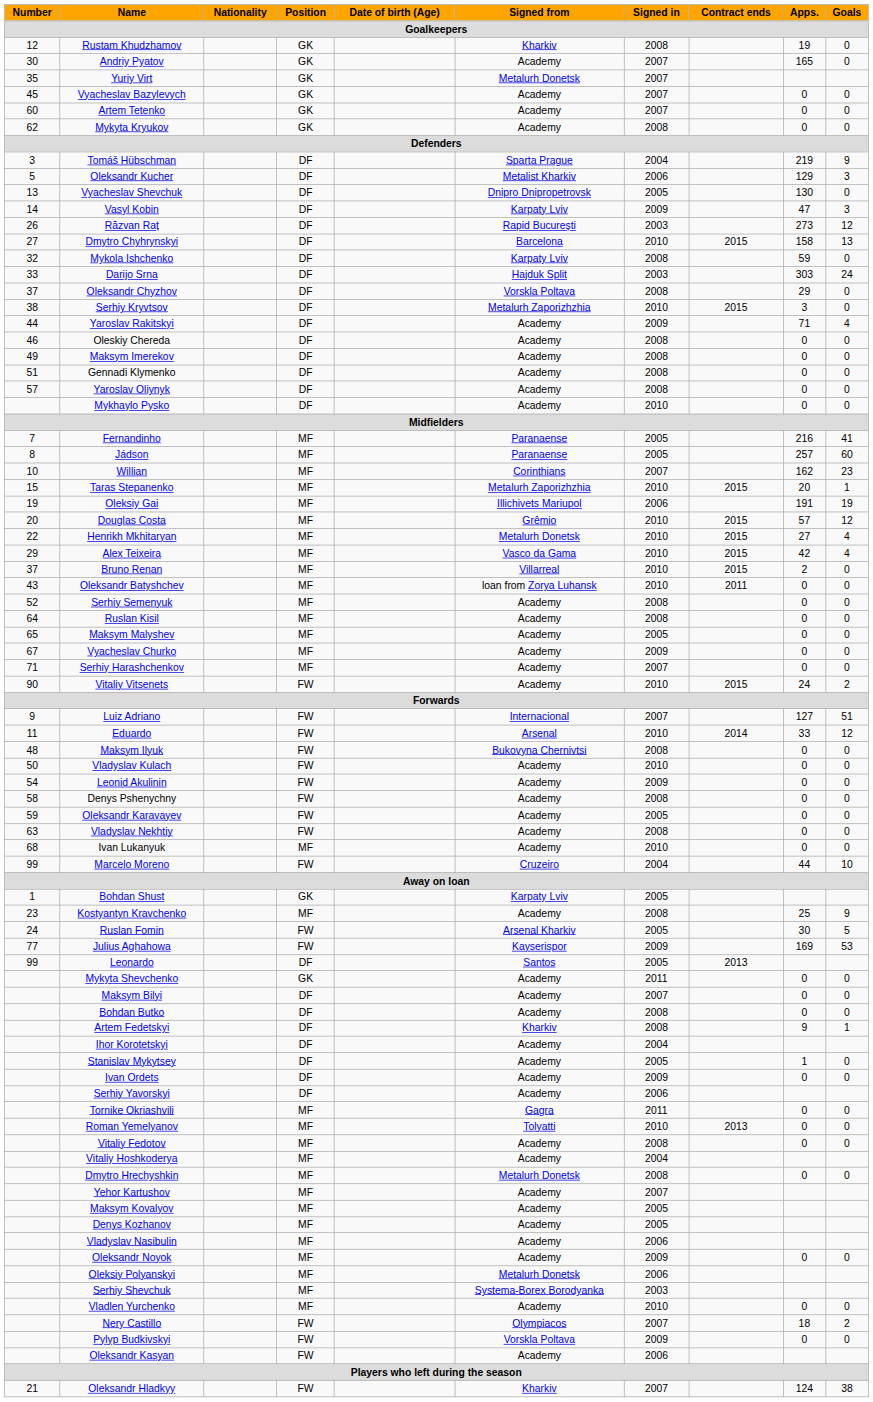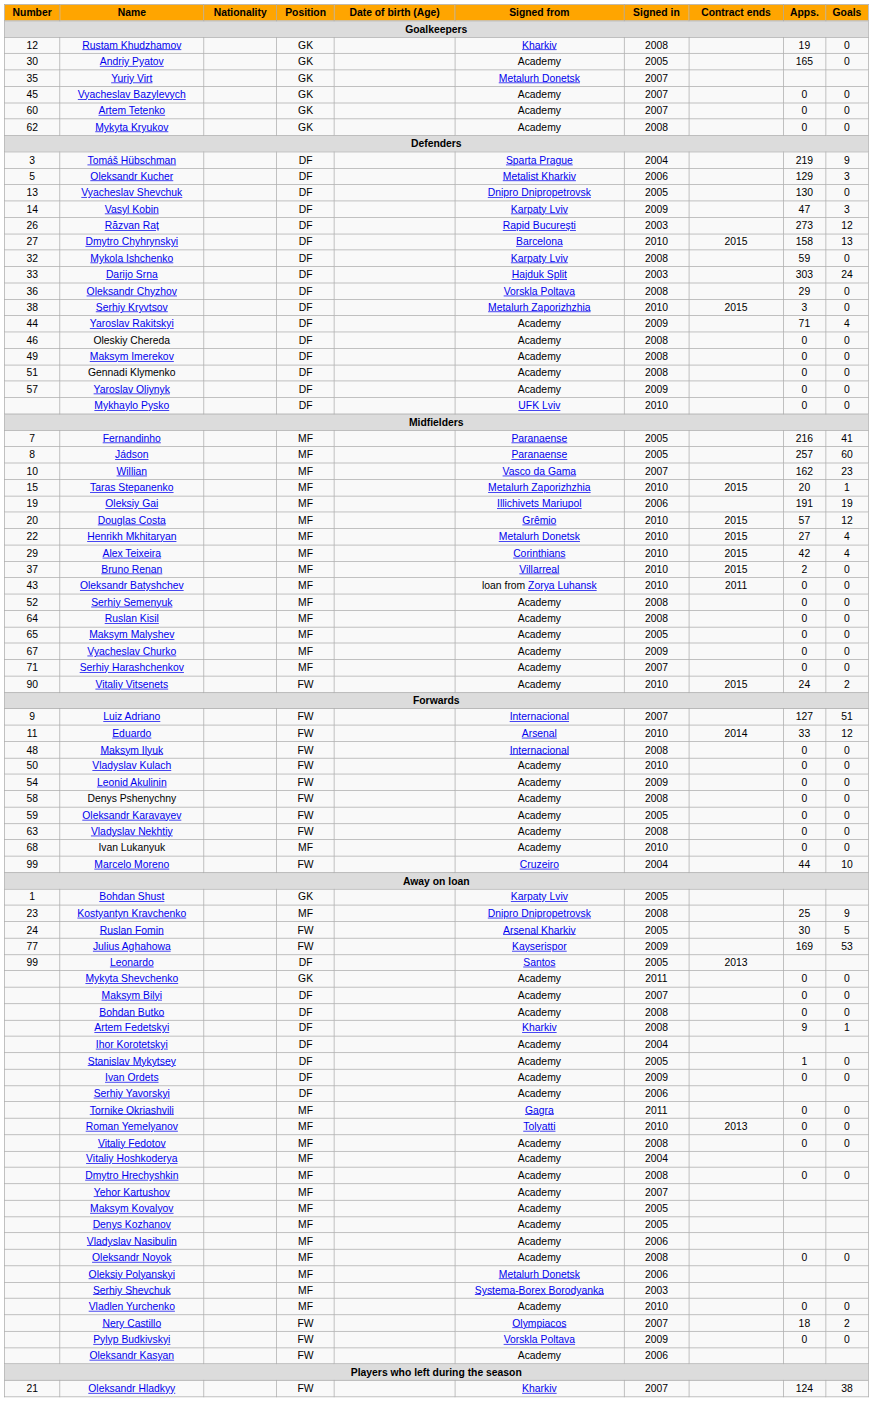 <table class="wikitable"  style="text-align:center; font-size:90%; width:95%;">
 <tr>
 <th style="background:orange; color:#000000; text-align:center;">Number</th>
 <th style="background:orange; color:#000000; text-align:center;">Name</th>
 <th style="background:orange; color:#000000; text-align:center;">Nationality</th>
 <th style="background:orange; color:#000000; text-align:center;">Position</th>
 <th style="background:orange; color:#000000; text-align:center;">Date of birth (Age)</th>
 <th style="background:orange; color:#000000; text-align:center;">Signed from</th>
 <th style="background:orange; color:#000000; text-align:center;">Signed in</th>
 <th style="background:orange; color:#000000; text-align:center;">Contract ends</th>
 <th style="background:orange; color:#000000; text-align:center;">Apps.</th>
 <th style="background:orange; color:#000000; text-align:center;">Goals</th>
 </tr>
 <tr>
 <th colspan="11"  style="background:#dcdcdc; text-align:center;">Goalkeepers</th>
 </tr>
 <tr>
 <td>12</td>
 <td><a href='#'>Rustam Khudzhamov</a></td>
 <td></td>
 <td>GK</td>
 <td></td>
 <td><a href='#'>Kharkiv</a></td>
 <td>2008</td>
 <td></td>
 <td>19</td>
 <td>0</td>
 </tr>
 <tr>
 <td>30</td>
 <td><a href='#'>Andriy Pyatov</a></td>
 <td></td>
 <td>GK</td>
 <td></td>
 <td>Academy</td>
-<td>2007</td>
+<td>2005</td>
 <td></td>
 <td>165</td>
 <td>0</td>
 </tr>
 <tr>
 <td>35</td>
 <td><a href='#'>Yuriy Virt</a></td>
 <td></td>
 <td>GK</td>
 <td></td>
 <td><a href='#'>Metalurh Donetsk</a></td>
 <td>2007</td>
 <td></td>
 <td></td>
 <td></td>
 </tr>
 <tr>
 <td>45</td>
 <td><a href='#'>Vyacheslav Bazylevych</a></td>
 <td></td>
 <td>GK</td>
 <td></td>
 <td>Academy</td>
 <td>2007</td>
 <td></td>
 <td>0</td>
 <td>0</td>
 </tr>
 <tr>
 <td>60</td>
 <td><a href='#'>Artem Tetenko</a></td>
 <td></td>
 <td>GK</td>
 <td></td>
 <td>Academy</td>
 <td>2007</td>
 <td></td>
 <td>0</td>
 <td>0</td>
 </tr>
 <tr>
 <td>62</td>
 <td><a href='#'>Mykyta Kryukov</a></td>
 <td></td>
 <td>GK</td>
 <td></td>
 <td>Academy</td>
 <td>2008</td>
 <td></td>
 <td>0</td>
 <td>0</td>
 </tr>
 <tr>
 <th colspan="11"  style="background:#dcdcdc; text-align:center;">Defenders</th>
 </tr>
 <tr>
 <td>3</td>
 <td><a href='#'>Tomáš Hübschman</a></td>
 <td></td>
 <td>DF</td>
 <td></td>
 <td><a href='#'>Sparta Prague</a></td>
 <td>2004</td>
 <td></td>
 <td>219</td>
 <td>9</td>
 </tr>
 <tr>
 <td>5</td>
 <td><a href='#'>Oleksandr Kucher</a></td>
 <td></td>
 <td>DF</td>
 <td></td>
 <td><a href='#'>Metalist Kharkiv</a></td>
 <td>2006</td>
 <td></td>
 <td>129</td>
 <td>3</td>
 </tr>
 <tr>
 <td>13</td>
 <td><a href='#'>Vyacheslav Shevchuk</a></td>
 <td></td>
 <td>DF</td>
 <td></td>
 <td><a href='#'>Dnipro Dnipropetrovsk</a></td>
 <td>2005</td>
 <td></td>
 <td>130</td>
 <td>0</td>
 </tr>
 <tr>
 <td>14</td>
 <td><a href='#'>Vasyl Kobin</a></td>
 <td></td>
 <td>DF</td>
 <td></td>
 <td><a href='#'>Karpaty Lviv</a></td>
 <td>2009</td>
 <td></td>
 <td>47</td>
 <td>3</td>
 </tr>
 <tr>
 <td>26</td>
 <td><a href='#'>Răzvan Raț</a></td>
 <td></td>
 <td>DF</td>
 <td></td>
 <td><a href='#'>Rapid București</a></td>
 <td>2003</td>
 <td></td>
 <td>273</td>
 <td>12</td>
 </tr>
 <tr>
 <td>27</td>
 <td><a href='#'>Dmytro Chyhrynskyi</a> </td>
 <td></td>
 <td>DF</td>
 <td></td>
 <td><a href='#'>Barcelona</a></td>
 <td>2010</td>
 <td>2015</td>
 <td>158</td>
 <td>13</td>
 </tr>
 <tr>
 <td>32</td>
 <td><a href='#'>Mykola Ishchenko</a></td>
 <td></td>
 <td>DF</td>
 <td></td>
 <td><a href='#'>Karpaty Lviv</a></td>
 <td>2008</td>
 <td></td>
 <td>59</td>
 <td>0</td>
 </tr>
 <tr>
 <td>33</td>
 <td><a href='#'>Darijo Srna</a> </td>
 <td></td>
 <td>DF</td>
 <td></td>
 <td><a href='#'>Hajduk Split</a></td>
 <td>2003</td>
 <td></td>
 <td>303</td>
 <td>24</td>
 </tr>
 <tr>
-<td>37</td>
+<td>36</td>
 <td><a href='#'>Oleksandr Chyzhov</a></td>
 <td></td>
 <td>DF</td>
 <td></td>
 <td><a href='#'>Vorskla Poltava</a></td>
 <td>2008</td>
 <td></td>
 <td>29</td>
 <td>0</td>
 </tr>
 <tr>
 <td>38</td>
 <td><a href='#'>Serhiy Kryvtsov</a></td>
 <td></td>
 <td>DF</td>
 <td></td>
 <td><a href='#'>Metalurh Zaporizhzhia</a></td>
 <td>2010</td>
 <td>2015</td>
 <td>3</td>
 <td>0</td>
 </tr>
 <tr>
 <td>44</td>
 <td><a href='#'>Yaroslav Rakitskyi</a></td>
 <td></td>
 <td>DF</td>
 <td></td>
 <td>Academy</td>
 <td>2009</td>
 <td></td>
 <td>71</td>
 <td>4</td>
 </tr>
 <tr>
 <td>46</td>
 <td>Oleskiy Chereda</td>
 <td></td>
 <td>DF</td>
 <td></td>
 <td>Academy</td>
 <td>2008</td>
 <td></td>
 <td>0</td>
 <td>0</td>
 </tr>
 <tr>
 <td>49</td>
 <td><a href='#'>Maksym Imerekov</a></td>
 <td></td>
 <td>DF</td>
 <td></td>
 <td>Academy</td>
 <td>2008</td>
 <td></td>
 <td>0</td>
 <td>0</td>
 </tr>
 <tr>
 <td>51</td>
 <td>Gennadi Klymenko</td>
 <td></td>
 <td>DF</td>
 <td></td>
 <td>Academy</td>
 <td>2008</td>
 <td></td>
 <td>0</td>
 <td>0</td>
 </tr>
 <tr>
 <td>57</td>
 <td><a href='#'>Yaroslav Oliynyk</a></td>
 <td></td>
 <td>DF</td>
 <td></td>
 <td>Academy</td>
-<td>2008</td>
+<td>2009</td>
 <td></td>
 <td>0</td>
 <td>0</td>
 </tr>
 <tr>
 <td></td>
 <td><a href='#'>Mykhaylo Pysko</a></td>
 <td></td>
 <td>DF</td>
 <td></td>
-<td>Academy</td>
+<td><a href='#'>UFK Lviv</a></td>
 <td>2010</td>
 <td></td>
 <td>0</td>
 <td>0</td>
 </tr>
 <tr>
 <th colspan="11"  style="background:#dcdcdc; text-align:center;">Midfielders</th>
 </tr>
 <tr>
 <td>7</td>
 <td><a href='#'>Fernandinho</a></td>
 <td></td>
 <td>MF</td>
 <td></td>
 <td><a href='#'>Paranaense</a></td>
 <td>2005</td>
 <td></td>
 <td>216</td>
 <td>41</td>
 </tr>
 <tr>
 <td>8</td>
 <td><a href='#'>Jádson</a></td>
 <td></td>
 <td>MF</td>
 <td></td>
 <td><a href='#'>Paranaense</a></td>
 <td>2005</td>
 <td></td>
 <td>257</td>
 <td>60</td>
 </tr>
 <tr>
 <td>10</td>
 <td><a href='#'>Willian</a></td>
 <td></td>
 <td>MF</td>
 <td></td>
-<td><a href='#'>Corinthians</a></td>
+<td><a href='#'>Vasco da Gama</a></td>
 <td>2007</td>
 <td></td>
 <td>162</td>
 <td>23</td>
 </tr>
 <tr>
 <td>15</td>
 <td><a href='#'>Taras Stepanenko</a></td>
 <td></td>
 <td>MF</td>
 <td></td>
 <td><a href='#'>Metalurh Zaporizhzhia</a></td>
 <td>2010</td>
 <td>2015</td>
 <td>20</td>
 <td>1</td>
 </tr>
 <tr>
 <td>19</td>
 <td><a href='#'>Oleksiy Gai</a></td>
 <td></td>
 <td>MF</td>
 <td></td>
 <td><a href='#'>Illichivets Mariupol</a></td>
 <td>2006</td>
 <td></td>
 <td>191</td>
 <td>19</td>
 </tr>
 <tr>
 <td>20</td>
 <td><a href='#'>Douglas Costa</a></td>
 <td></td>
 <td>MF</td>
 <td></td>
 <td><a href='#'>Grêmio</a></td>
 <td>2010</td>
 <td>2015</td>
 <td>57</td>
 <td>12</td>
 </tr>
 <tr>
 <td>22</td>
 <td><a href='#'>Henrikh Mkhitaryan</a></td>
 <td></td>
 <td>MF</td>
 <td></td>
 <td><a href='#'>Metalurh Donetsk</a></td>
 <td>2010</td>
 <td>2015</td>
 <td>27</td>
 <td>4</td>
 </tr>
 <tr>
 <td>29</td>
 <td><a href='#'>Alex Teixeira</a></td>
 <td></td>
 <td>MF</td>
 <td></td>
-<td><a href='#'>Vasco da Gama</a></td>
+<td><a href='#'>Corinthians</a></td>
 <td>2010</td>
 <td>2015</td>
 <td>42</td>
 <td>4</td>
 </tr>
 <tr>
 <td>37</td>
 <td><a href='#'>Bruno Renan</a></td>
 <td></td>
 <td>MF</td>
 <td></td>
 <td><a href='#'>Villarreal</a></td>
 <td>2010</td>
 <td>2015</td>
 <td>2</td>
 <td>0</td>
 </tr>
 <tr>
 <td>43</td>
 <td><a href='#'>Oleksandr Batyshchev</a></td>
 <td></td>
 <td>MF</td>
 <td></td>
 <td>loan from <a href='#'>Zorya Luhansk</a></td>
 <td>2010</td>
 <td>2011</td>
 <td>0</td>
 <td>0</td>
 </tr>
 <tr>
 <td>52</td>
 <td><a href='#'>Serhiy Semenyuk</a></td>
 <td></td>
 <td>MF</td>
 <td></td>
 <td>Academy</td>
 <td>2008</td>
 <td></td>
 <td>0</td>
 <td>0</td>
 </tr>
 <tr>
 <td>64</td>
 <td><a href='#'>Ruslan Kisil</a></td>
 <td></td>
 <td>MF</td>
 <td></td>
 <td>Academy</td>
 <td>2008</td>
 <td></td>
 <td>0</td>
 <td>0</td>
 </tr>
 <tr>
 <td>65</td>
 <td><a href='#'>Maksym Malyshev</a></td>
 <td></td>
 <td>MF</td>
 <td></td>
 <td>Academy</td>
 <td>2005</td>
 <td></td>
 <td>0</td>
 <td>0</td>
 </tr>
 <tr>
 <td>67</td>
 <td><a href='#'>Vyacheslav Churko</a></td>
 <td></td>
 <td>MF</td>
 <td></td>
 <td>Academy</td>
 <td>2009</td>
 <td></td>
 <td>0</td>
 <td>0</td>
 </tr>
 <tr>
 <td>71</td>
 <td><a href='#'>Serhiy Harashchenkov</a></td>
 <td></td>
 <td>MF</td>
 <td></td>
 <td>Academy</td>
 <td>2007</td>
 <td></td>
 <td>0</td>
 <td>0</td>
 </tr>
 <tr>
 <td>90</td>
 <td><a href='#'>Vitaliy Vitsenets</a></td>
 <td></td>
 <td>FW</td>
 <td></td>
 <td>Academy</td>
 <td>2010</td>
 <td>2015</td>
 <td>24</td>
 <td>2</td>
 </tr>
 <tr>
 <th colspan="11"  style="background:#dcdcdc; text-align:center;">Forwards</th>
 </tr>
 <tr>
 <td>9</td>
 <td><a href='#'>Luiz Adriano</a></td>
 <td></td>
 <td>FW</td>
 <td></td>
 <td><a href='#'>Internacional</a></td>
 <td>2007</td>
 <td></td>
 <td>127</td>
 <td>51</td>
 </tr>
 <tr>
 <td>11</td>
 <td><a href='#'>Eduardo</a></td>
 <td></td>
 <td>FW</td>
 <td></td>
 <td><a href='#'>Arsenal</a></td>
 <td>2010</td>
 <td>2014</td>
 <td>33</td>
 <td>12</td>
 </tr>
 <tr>
 <td>48</td>
 <td><a href='#'>Maksym Ilyuk</a></td>
 <td></td>
 <td>FW</td>
 <td></td>
-<td><a href='#'>Bukovyna Chernivtsi</a></td>
+<td><a href='#'>Internacional</a></td>
 <td>2008</td>
 <td></td>
 <td>0</td>
 <td>0</td>
 </tr>
 <tr>
 <td>50</td>
 <td><a href='#'>Vladyslav Kulach</a></td>
 <td></td>
 <td>FW</td>
 <td></td>
 <td>Academy</td>
 <td>2010</td>
 <td></td>
 <td>0</td>
 <td>0</td>
 </tr>
 <tr>
 <td>54</td>
 <td><a href='#'>Leonid Akulinin</a></td>
 <td></td>
 <td>FW</td>
 <td></td>
 <td>Academy</td>
 <td>2009</td>
 <td></td>
 <td>0</td>
 <td>0</td>
 </tr>
 <tr>
 <td>58</td>
 <td>Denys Pshenychny</td>
 <td></td>
 <td>FW</td>
 <td></td>
 <td>Academy</td>
 <td>2008</td>
 <td></td>
 <td>0</td>
 <td>0</td>
 </tr>
 <tr>
 <td>59</td>
 <td><a href='#'>Oleksandr Karavayev</a></td>
 <td></td>
 <td>FW</td>
 <td></td>
 <td>Academy</td>
 <td>2005</td>
 <td></td>
 <td>0</td>
 <td>0</td>
 </tr>
 <tr>
 <td>63</td>
 <td><a href='#'>Vladyslav Nekhtiy</a></td>
 <td></td>
 <td>FW</td>
 <td></td>
 <td>Academy</td>
 <td>2008</td>
 <td></td>
 <td>0</td>
 <td>0</td>
 </tr>
 <tr>
 <td>68</td>
 <td>Ivan Lukanyuk</td>
 <td></td>
 <td>MF</td>
 <td></td>
 <td>Academy</td>
 <td>2010</td>
 <td></td>
 <td>0</td>
 <td>0</td>
 </tr>
 <tr>
 <td>99</td>
 <td><a href='#'>Marcelo Moreno</a></td>
 <td></td>
 <td>FW</td>
 <td></td>
 <td><a href='#'>Cruzeiro</a></td>
 <td>2004</td>
 <td></td>
 <td>44</td>
 <td>10</td>
 </tr>
 <tr>
 <th colspan="11"  style="background:#dcdcdc; text-align:center;">Away on loan</th>
 </tr>
 <tr>
 <td>1</td>
 <td><a href='#'>Bohdan Shust</a></td>
 <td></td>
 <td>GK</td>
 <td></td>
 <td><a href='#'>Karpaty Lviv</a></td>
 <td>2005</td>
 <td></td>
 <td></td>
 <td></td>
 </tr>
 <tr>
 <td>23</td>
 <td><a href='#'>Kostyantyn Kravchenko</a></td>
 <td></td>
 <td>MF</td>
 <td></td>
-<td>Academy</td>
+<td><a href='#'>Dnipro Dnipropetrovsk</a></td>
 <td>2008</td>
 <td></td>
 <td>25</td>
 <td>9</td>
 </tr>
 <tr>
 <td>24</td>
 <td><a href='#'>Ruslan Fomin</a></td>
 <td></td>
 <td>FW</td>
 <td></td>
 <td><a href='#'>Arsenal Kharkiv</a></td>
 <td>2005</td>
 <td></td>
 <td>30</td>
 <td>5</td>
 </tr>
 <tr>
 <td>77</td>
 <td><a href='#'>Julius Aghahowa</a></td>
 <td></td>
 <td>FW</td>
 <td></td>
 <td><a href='#'>Kayserispor</a></td>
 <td>2009</td>
 <td></td>
 <td>169</td>
 <td>53</td>
 </tr>
 <tr>
 <td>99</td>
 <td><a href='#'>Leonardo</a></td>
 <td></td>
 <td>DF</td>
 <td></td>
 <td><a href='#'>Santos</a></td>
 <td>2005</td>
 <td>2013</td>
 <td></td>
 <td></td>
 </tr>
 <tr>
 <td></td>
 <td><a href='#'>Mykyta Shevchenko</a></td>
 <td></td>
 <td>GK</td>
 <td></td>
 <td>Academy</td>
 <td>2011</td>
 <td></td>
 <td>0</td>
 <td>0</td>
 </tr>
 <tr>
 <td></td>
 <td><a href='#'>Maksym Bilyi</a></td>
 <td></td>
 <td>DF</td>
 <td></td>
 <td>Academy</td>
 <td>2007</td>
 <td></td>
 <td>0</td>
 <td>0</td>
 </tr>
 <tr>
 <td></td>
 <td><a href='#'>Bohdan Butko</a></td>
 <td></td>
 <td>DF</td>
 <td></td>
 <td>Academy</td>
 <td>2008</td>
 <td></td>
 <td>0</td>
 <td>0</td>
 </tr>
 <tr>
 <td></td>
 <td><a href='#'>Artem Fedetskyi</a></td>
 <td></td>
 <td>DF</td>
 <td></td>
 <td><a href='#'>Kharkiv</a></td>
 <td>2008</td>
 <td></td>
 <td>9</td>
 <td>1</td>
 </tr>
 <tr>
 <td></td>
 <td><a href='#'>Ihor Korotetskyi</a></td>
 <td></td>
 <td>DF</td>
 <td></td>
 <td>Academy</td>
 <td>2004</td>
 <td></td>
 <td></td>
 <td></td>
 </tr>
 <tr>
 <td></td>
 <td><a href='#'>Stanislav Mykytsey</a></td>
 <td></td>
 <td>DF</td>
 <td></td>
 <td>Academy</td>
 <td>2005</td>
 <td></td>
 <td>1</td>
 <td>0</td>
 </tr>
 <tr>
 <td></td>
 <td><a href='#'>Ivan Ordets</a></td>
 <td></td>
 <td>DF</td>
 <td></td>
 <td>Academy</td>
 <td>2009</td>
 <td></td>
 <td>0</td>
 <td>0</td>
 </tr>
 <tr>
 <td></td>
 <td><a href='#'>Serhiy Yavorskyi</a></td>
 <td></td>
 <td>DF</td>
 <td></td>
 <td>Academy</td>
 <td>2006</td>
 <td></td>
 <td></td>
 <td></td>
 </tr>
 <tr>
 <td></td>
 <td><a href='#'>Tornike Okriashvili</a></td>
 <td></td>
 <td>MF</td>
 <td></td>
 <td><a href='#'>Gagra</a></td>
 <td>2011</td>
 <td></td>
 <td>0</td>
 <td>0</td>
 </tr>
 <tr>
 <td></td>
 <td><a href='#'>Roman Yemelyanov</a></td>
 <td></td>
 <td>MF</td>
 <td></td>
 <td><a href='#'>Tolyatti</a></td>
 <td>2010</td>
 <td>2013</td>
 <td>0</td>
 <td>0</td>
 </tr>
 <tr>
 <td></td>
 <td><a href='#'>Vitaliy Fedotov</a></td>
 <td></td>
 <td>MF</td>
 <td></td>
 <td>Academy</td>
 <td>2008</td>
 <td></td>
 <td>0</td>
 <td>0</td>
 </tr>
 <tr>
 <td></td>
 <td><a href='#'>Vitaliy Hoshkoderya</a></td>
 <td></td>
 <td>MF</td>
 <td></td>
 <td>Academy</td>
 <td>2004</td>
 <td></td>
 <td></td>
 <td></td>
 </tr>
 <tr>
 <td></td>
 <td><a href='#'>Dmytro Hrechyshkin</a></td>
 <td></td>
 <td>MF</td>
 <td></td>
-<td><a href='#'>Metalurh Donetsk</a></td>
+<td>Academy</td>
 <td>2008</td>
 <td></td>
 <td>0</td>
 <td>0</td>
 </tr>
 <tr>
 <td></td>
 <td><a href='#'>Yehor Kartushov</a></td>
 <td></td>
 <td>MF</td>
 <td></td>
 <td>Academy</td>
 <td>2007</td>
 <td></td>
 <td></td>
 <td></td>
 </tr>
 <tr>
 <td></td>
 <td><a href='#'>Maksym Kovalyov</a></td>
 <td></td>
 <td>MF</td>
 <td></td>
 <td>Academy</td>
 <td>2005</td>
 <td></td>
 <td></td>
 <td></td>
 </tr>
 <tr>
 <td></td>
 <td><a href='#'>Denys Kozhanov</a></td>
 <td></td>
 <td>MF</td>
 <td></td>
 <td>Academy</td>
 <td>2005</td>
 <td></td>
 <td></td>
 <td></td>
 </tr>
 <tr>
 <td></td>
 <td><a href='#'>Vladyslav Nasibulin</a></td>
 <td></td>
 <td>MF</td>
 <td></td>
 <td>Academy</td>
 <td>2006</td>
 <td></td>
 <td></td>
 <td></td>
 </tr>
 <tr>
 <td></td>
 <td><a href='#'>Oleksandr Noyok</a></td>
 <td></td>
 <td>MF</td>
 <td></td>
 <td>Academy</td>
-<td>2009</td>
+<td>2008</td>
 <td></td>
 <td>0</td>
 <td>0</td>
 </tr>
 <tr>
 <td></td>
 <td><a href='#'>Oleksiy Polyanskyi</a></td>
 <td></td>
 <td>MF</td>
 <td></td>
 <td><a href='#'>Metalurh Donetsk</a></td>
 <td>2006</td>
 <td></td>
 <td></td>
 <td></td>
 </tr>
 <tr>
 <td></td>
 <td><a href='#'>Serhiy Shevchuk</a></td>
 <td></td>
 <td>MF</td>
 <td></td>
 <td><a href='#'>Systema-Borex Borodyanka</a></td>
 <td>2003</td>
 <td></td>
 <td></td>
 <td></td>
 </tr>
 <tr>
 <td></td>
 <td><a href='#'>Vladlen Yurchenko</a></td>
 <td></td>
 <td>MF</td>
 <td></td>
 <td>Academy</td>
 <td>2010</td>
 <td></td>
 <td>0</td>
 <td>0</td>
 </tr>
 <tr>
 <td></td>
 <td><a href='#'>Nery Castillo</a></td>
 <td></td>
 <td>FW</td>
 <td></td>
 <td><a href='#'>Olympiacos</a></td>
 <td>2007</td>
 <td></td>
 <td>18</td>
 <td>2</td>
 </tr>
 <tr>
 <td></td>
 <td><a href='#'>Pylyp Budkivskyi</a></td>
 <td></td>
 <td>FW</td>
 <td></td>
 <td><a href='#'>Vorskla Poltava</a></td>
 <td>2009</td>
 <td></td>
 <td>0</td>
 <td>0</td>
 </tr>
 <tr>
 <td></td>
 <td><a href='#'>Oleksandr Kasyan</a></td>
 <td></td>
 <td>FW</td>
 <td></td>
 <td>Academy</td>
 <td>2006</td>
 <td></td>
 <td></td>
 <td></td>
 </tr>
 <tr>
 <th colspan="11"  style="background:#dcdcdc; text-align:center;">Players who left during the season</th>
 </tr>
 <tr>
 <td>21</td>
 <td><a href='#'>Oleksandr Hladkyy</a></td>
 <td></td>
 <td>FW</td>
 <td></td>
 <td><a href='#'>Kharkiv</a></td>
 <td>2007</td>
 <td></td>
 <td>124</td>
 <td>38</td>
 </tr>
 </table>
